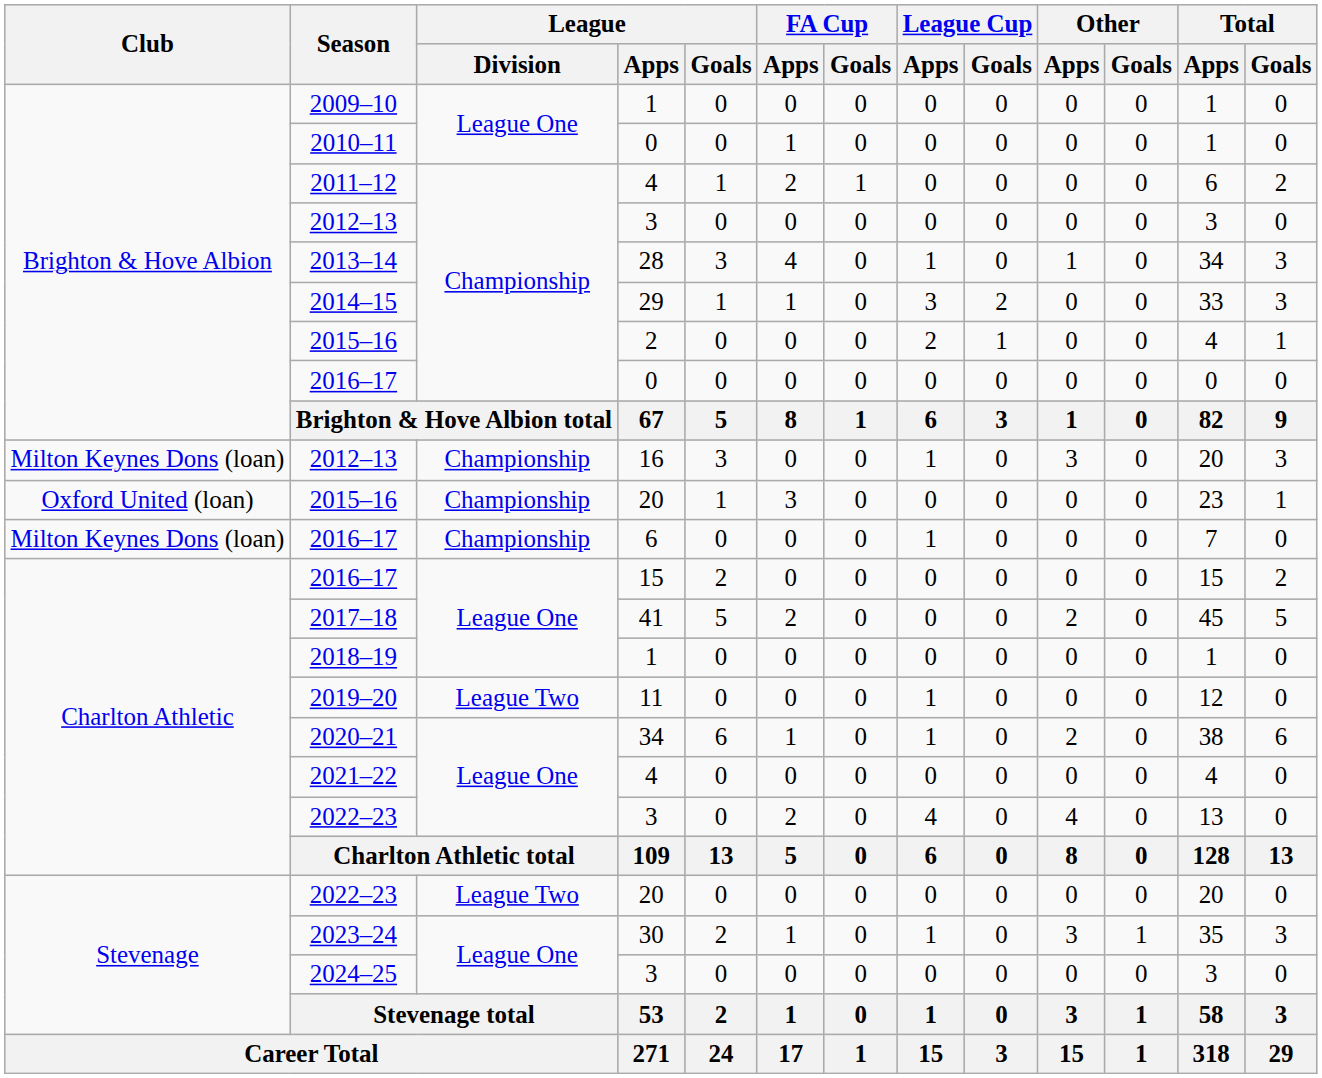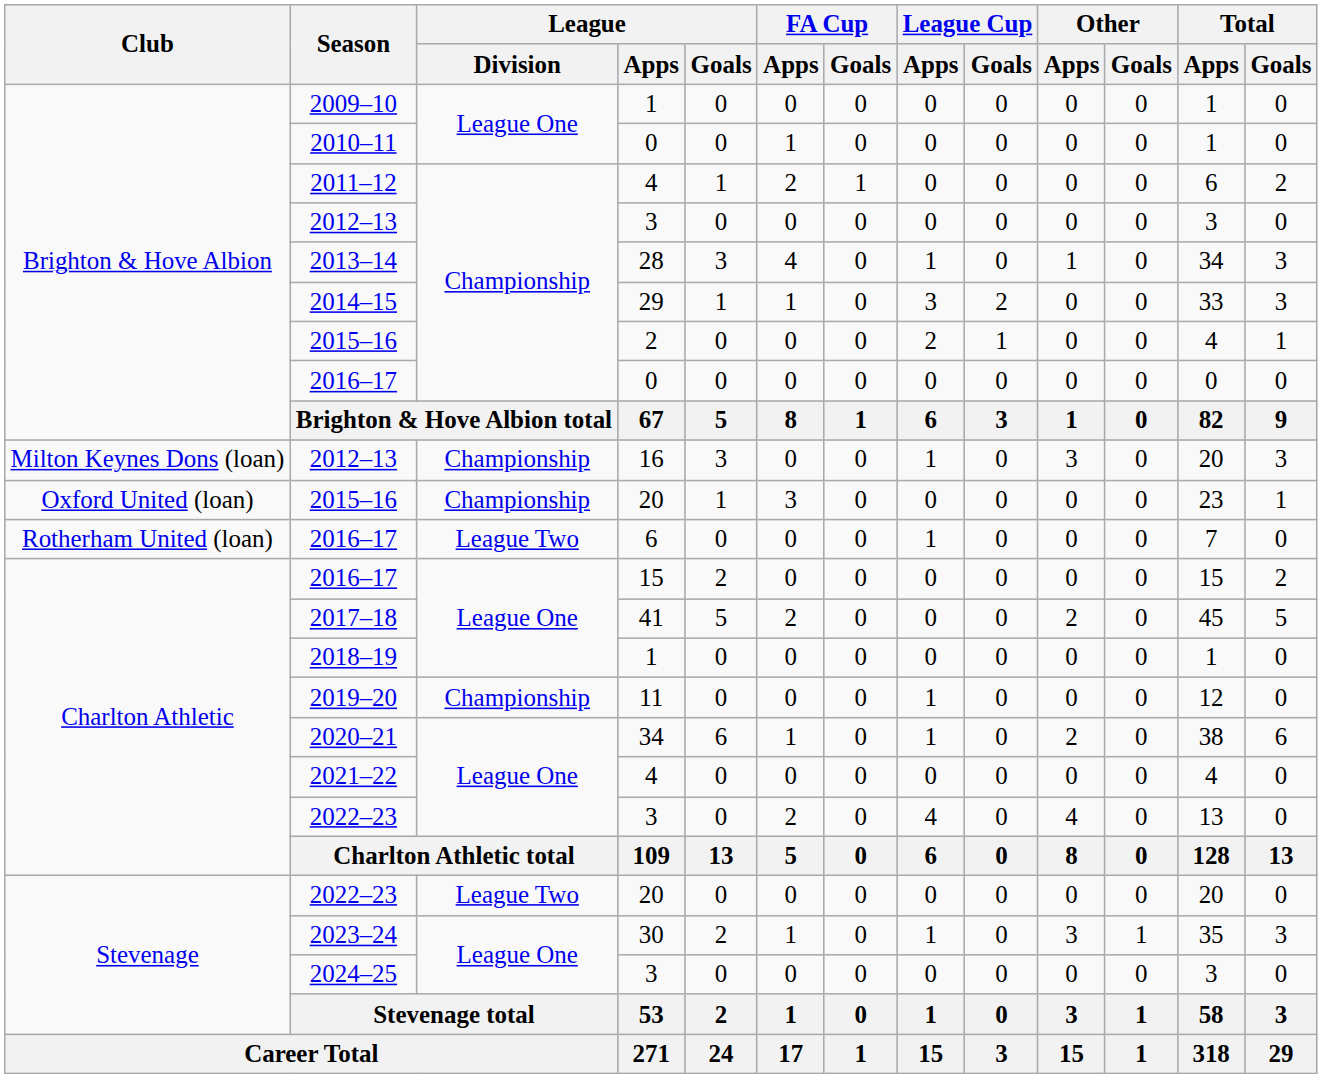 <table class="wikitable" style="text-align: center">
 <tr>
 <th rowspan="2">Club</th>
 <th rowspan="2">Season</th>
 <th colspan="3">League</th>
 <th colspan="2"><a href='#'>FA Cup</a></th>
 <th colspan="2"><a href='#'>League Cup</a></th>
 <th colspan="2">Other</th>
 <th colspan="2">Total</th>
 </tr>
 <tr>
 <th>Division</th>
 <th>Apps</th>
 <th>Goals</th>
 <th>Apps</th>
 <th>Goals</th>
 <th>Apps</th>
 <th>Goals</th>
 <th>Apps</th>
 <th>Goals</th>
 <th>Apps</th>
 <th>Goals</th>
 </tr>
 <tr>
 <td rowspan="9"><a href='#'>Brighton & Hove Albion</a></td>
 <td><a href='#'>2009–10</a></td>
 <td rowspan="2"><a href='#'>League One</a></td>
 <td>1</td>
 <td>0</td>
 <td>0</td>
 <td>0</td>
 <td>0</td>
 <td>0</td>
 <td>0</td>
 <td>0</td>
 <td>1</td>
 <td>0</td>
 </tr>
 <tr>
 <td><a href='#'>2010–11</a></td>
 <td>0</td>
 <td>0</td>
 <td>1</td>
 <td>0</td>
 <td>0</td>
 <td>0</td>
 <td>0</td>
 <td>0</td>
 <td>1</td>
 <td>0</td>
 </tr>
 <tr>
 <td><a href='#'>2011–12</a></td>
 <td rowspan="6"><a href='#'>Championship</a></td>
 <td>4</td>
 <td>1</td>
 <td>2</td>
 <td>1</td>
 <td>0</td>
 <td>0</td>
 <td>0</td>
 <td>0</td>
 <td>6</td>
 <td>2</td>
 </tr>
 <tr>
 <td><a href='#'>2012–13</a></td>
 <td>3</td>
 <td>0</td>
 <td>0</td>
 <td>0</td>
 <td>0</td>
 <td>0</td>
 <td>0</td>
 <td>0</td>
 <td>3</td>
 <td>0</td>
 </tr>
 <tr>
 <td><a href='#'>2013–14</a></td>
 <td>28</td>
 <td>3</td>
 <td>4</td>
 <td>0</td>
 <td>1</td>
 <td>0</td>
 <td>1</td>
 <td>0</td>
 <td>34</td>
 <td>3</td>
 </tr>
 <tr>
 <td><a href='#'>2014–15</a></td>
 <td>29</td>
 <td>1</td>
 <td>1</td>
 <td>0</td>
 <td>3</td>
 <td>2</td>
 <td>0</td>
 <td>0</td>
 <td>33</td>
 <td>3</td>
 </tr>
 <tr>
 <td><a href='#'>2015–16</a></td>
 <td>2</td>
 <td>0</td>
 <td>0</td>
 <td>0</td>
 <td>2</td>
 <td>1</td>
 <td>0</td>
 <td>0</td>
 <td>4</td>
 <td>1</td>
 </tr>
 <tr>
 <td><a href='#'>2016–17</a></td>
 <td>0</td>
 <td>0</td>
 <td>0</td>
 <td>0</td>
 <td>0</td>
 <td>0</td>
 <td>0</td>
 <td>0</td>
 <td>0</td>
 <td>0</td>
 </tr>
 <tr>
 <th colspan="2">Brighton & Hove Albion total</th>
 <th>67</th>
 <th>5</th>
 <th>8</th>
 <th>1</th>
 <th>6</th>
 <th>3</th>
 <th>1</th>
 <th>0</th>
 <th>82</th>
 <th>9</th>
 </tr>
 <tr>
 <td><a href='#'>Milton Keynes Dons</a> (loan)</td>
 <td><a href='#'>2012–13</a></td>
 <td><a href='#'>Championship</a></td>
 <td>16</td>
 <td>3</td>
 <td>0</td>
 <td>0</td>
 <td>1</td>
 <td>0</td>
 <td>3</td>
 <td>0</td>
 <td>20</td>
 <td>3</td>
 </tr>
 <tr>
 <td><a href='#'>Oxford United</a> (loan)</td>
 <td><a href='#'>2015–16</a></td>
 <td><a href='#'>Championship</a></td>
 <td>20</td>
 <td>1</td>
 <td>3</td>
 <td>0</td>
 <td>0</td>
 <td>0</td>
 <td>0</td>
 <td>0</td>
 <td>23</td>
 <td>1</td>
 </tr>
 <tr>
-<td><a href='#'>Milton Keynes Dons</a> (loan)</td>
+<td><a href='#'>Rotherham United</a> (loan)</td>
 <td><a href='#'>2016–17</a></td>
-<td><a href='#'>Championship</a></td>
+<td><a href='#'>League Two</a></td>
 <td>6</td>
 <td>0</td>
 <td>0</td>
 <td>0</td>
 <td>1</td>
 <td>0</td>
 <td>0</td>
 <td>0</td>
 <td>7</td>
 <td>0</td>
 </tr>
 <tr>
 <td rowspan="8"><a href='#'>Charlton Athletic</a></td>
 <td><a href='#'>2016–17</a></td>
 <td rowspan="3"><a href='#'>League One</a></td>
 <td>15</td>
 <td>2</td>
 <td>0</td>
 <td>0</td>
 <td>0</td>
 <td>0</td>
 <td>0</td>
 <td>0</td>
 <td>15</td>
 <td>2</td>
 </tr>
 <tr>
 <td><a href='#'>2017–18</a></td>
 <td>41</td>
 <td>5</td>
 <td>2</td>
 <td>0</td>
 <td>0</td>
 <td>0</td>
 <td>2</td>
 <td>0</td>
 <td>45</td>
 <td>5</td>
 </tr>
 <tr>
 <td><a href='#'>2018–19</a></td>
 <td>1</td>
 <td>0</td>
 <td>0</td>
 <td>0</td>
 <td>0</td>
 <td>0</td>
 <td>0</td>
 <td>0</td>
 <td>1</td>
 <td>0</td>
 </tr>
 <tr>
 <td><a href='#'>2019–20</a></td>
-<td><a href='#'>League Two</a></td>
+<td><a href='#'>Championship</a></td>
 <td>11</td>
 <td>0</td>
 <td>0</td>
 <td>0</td>
 <td>1</td>
 <td>0</td>
 <td>0</td>
 <td>0</td>
 <td>12</td>
 <td>0</td>
 </tr>
 <tr>
 <td><a href='#'>2020–21</a></td>
 <td rowspan="3"><a href='#'>League One</a></td>
 <td>34</td>
 <td>6</td>
 <td>1</td>
 <td>0</td>
 <td>1</td>
 <td>0</td>
 <td>2</td>
 <td>0</td>
 <td>38</td>
 <td>6</td>
 </tr>
 <tr>
 <td><a href='#'>2021–22</a></td>
 <td>4</td>
 <td>0</td>
 <td>0</td>
 <td>0</td>
 <td>0</td>
 <td>0</td>
 <td>0</td>
 <td>0</td>
 <td>4</td>
 <td>0</td>
 </tr>
 <tr>
 <td><a href='#'>2022–23</a></td>
 <td>3</td>
 <td>0</td>
 <td>2</td>
 <td>0</td>
 <td>4</td>
 <td>0</td>
 <td>4</td>
 <td>0</td>
 <td>13</td>
 <td>0</td>
 </tr>
 <tr>
 <th colspan="2">Charlton Athletic total</th>
 <th>109</th>
 <th>13</th>
 <th>5</th>
 <th>0</th>
 <th>6</th>
 <th>0</th>
 <th>8</th>
 <th>0</th>
 <th>128</th>
 <th>13</th>
 </tr>
 <tr>
 <td rowspan="4"><a href='#'>Stevenage</a></td>
 <td><a href='#'>2022–23</a></td>
 <td><a href='#'>League Two</a></td>
 <td>20</td>
 <td>0</td>
 <td>0</td>
 <td>0</td>
 <td>0</td>
 <td>0</td>
 <td>0</td>
 <td>0</td>
 <td>20</td>
 <td>0</td>
 </tr>
 <tr>
 <td><a href='#'>2023–24</a></td>
 <td rowspan="2"><a href='#'>League One</a></td>
 <td>30</td>
 <td>2</td>
 <td>1</td>
 <td>0</td>
 <td>1</td>
 <td>0</td>
 <td>3</td>
 <td>1</td>
 <td>35</td>
 <td>3</td>
 </tr>
 <tr>
 <td><a href='#'>2024–25</a></td>
 <td>3</td>
 <td>0</td>
 <td>0</td>
 <td>0</td>
 <td>0</td>
 <td>0</td>
 <td>0</td>
 <td>0</td>
 <td>3</td>
 <td>0</td>
 </tr>
 <tr>
 <th colspan="2">Stevenage total</th>
 <th>53</th>
 <th>2</th>
 <th>1</th>
 <th>0</th>
 <th>1</th>
 <th>0</th>
 <th>3</th>
 <th>1</th>
 <th>58</th>
 <th>3</th>
 </tr>
 <tr>
 <th colspan="3">Career Total</th>
 <th>271</th>
 <th>24</th>
 <th>17</th>
 <th>1</th>
 <th>15</th>
 <th>3</th>
 <th>15</th>
 <th>1</th>
 <th>318</th>
 <th>29</th>
 </tr>
 </table>
